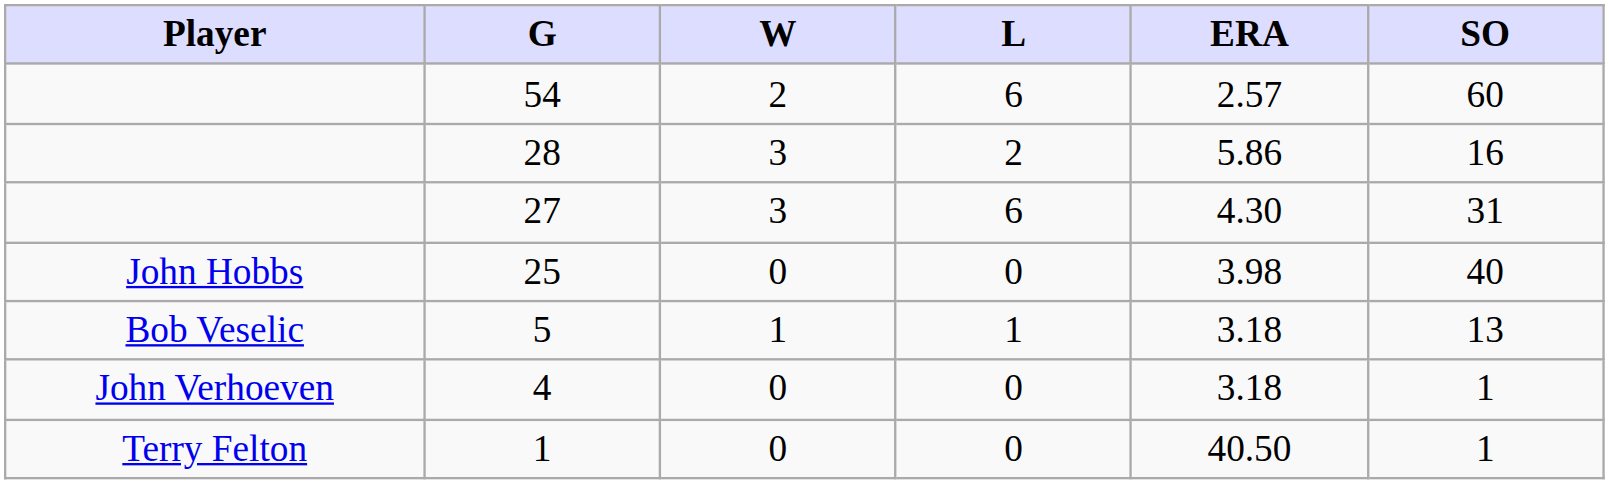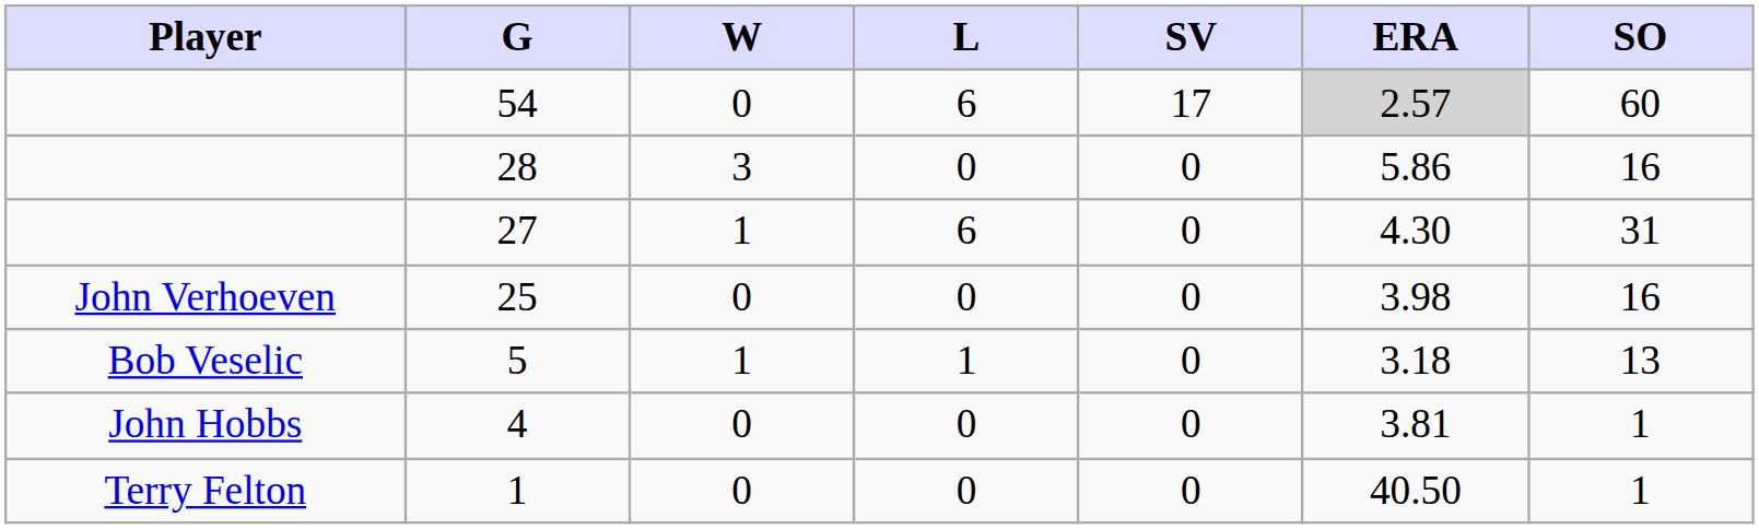 <table class="wikitable sortable">
 <tr>
 <th style="background:#ddf; width:16%;">Player</th>
 <th style="background:#ddf; width:9%;">G</th>
 <th style="background:#ddf; width:9%;">W</th>
 <th style="background:#ddf; width:9%;">L</th>
+<th style="background:#ddf; width:9%;">SV</th>
 <th style="background:#ddf; width:9%;">ERA</th>
 <th style="background:#ddf; width:9%;">SO</th>
 </tr>
 <tr style="text-align:center;">
 <td></td>
 <td>54</td>
-<td>2</td>
+<td>0</td>
 <td>6</td>
-<td>2.57</td>
+<td>17</td>
+<td style="background: lightgrey;">2.57</td>
 <td>60</td>
 </tr>
 <tr style="text-align:center;">
 <td></td>
 <td>28</td>
 <td>3</td>
-<td>2</td>
+<td>0</td>
+<td>0</td>
 <td>5.86</td>
 <td>16</td>
 </tr>
 <tr style="text-align:center;">
 <td></td>
 <td>27</td>
-<td>3</td>
+<td>1</td>
 <td>6</td>
+<td>0</td>
 <td>4.30</td>
 <td>31</td>
 </tr>
 <tr align=center>
-<td><a href='#'>John Hobbs</a></td>
+<td><a href='#'>John Verhoeven</a></td>
 <td>25</td>
 <td>0</td>
 <td>0</td>
+<td>0</td>
 <td>3.98</td>
-<td>40</td>
+<td>16</td>
 </tr>
 <tr align=center>
 <td><a href='#'>Bob Veselic</a></td>
 <td>5</td>
 <td>1</td>
 <td>1</td>
+<td>0</td>
 <td>3.18</td>
 <td>13</td>
 </tr>
 <tr align=center>
-<td><a href='#'>John Verhoeven</a></td>
+<td><a href='#'>John Hobbs</a></td>
 <td>4</td>
 <td>0</td>
 <td>0</td>
-<td>3.18</td>
+<td>0</td>
+<td>3.81</td>
 <td>1</td>
 </tr>
 <tr align=center>
 <td><a href='#'>Terry Felton</a></td>
 <td>1</td>
 <td>0</td>
 <td>0</td>
+<td>0</td>
 <td>40.50</td>
 <td>1</td>
 </tr>
 </table>
